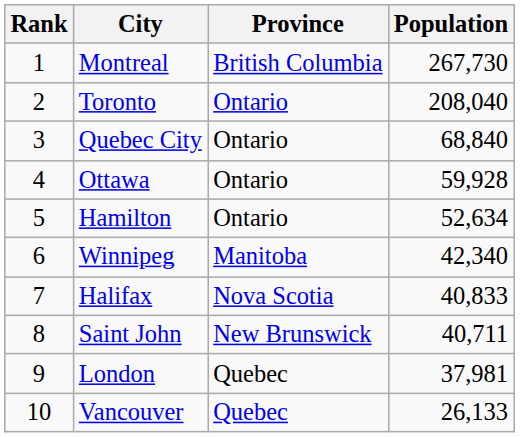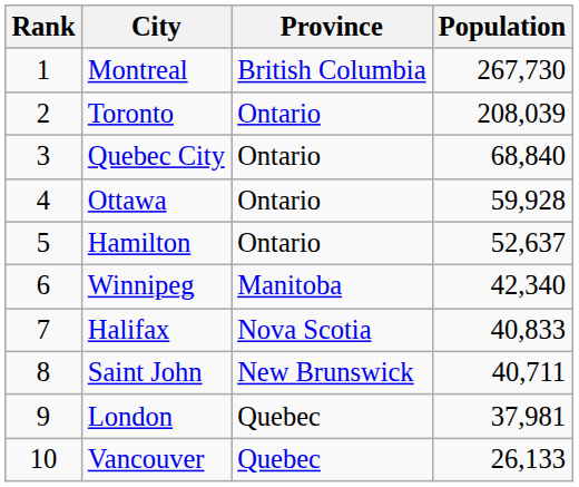 <table class="wikitable sortable">
 <tr>
 <th>Rank</th>
 <th>City</th>
 <th>Province</th>
 <th>Population</th>
 </tr>
 <tr>
 <td align=center>1</td>
 <td><a href='#'>Montreal</a></td>
 <td><a href='#'>British Columbia</a></td>
 <td align=right>267,730</td>
 </tr>
 <tr>
 <td align=center>2</td>
 <td><a href='#'>Toronto</a></td>
 <td><a href='#'>Ontario</a></td>
-<td align=right>208,040</td>
+<td align=right>208,039</td>
 </tr>
 <tr>
 <td align=center>3</td>
 <td><a href='#'>Quebec City</a></td>
 <td>Ontario</td>
 <td align=right>68,840</td>
 </tr>
 <tr>
 <td align=center>4</td>
 <td><a href='#'>Ottawa</a></td>
 <td>Ontario</td>
 <td align=right>59,928</td>
 </tr>
 <tr>
 <td align=center>5</td>
 <td><a href='#'>Hamilton</a></td>
 <td>Ontario</td>
-<td align=right>52,634</td>
+<td align=right>52,637</td>
 </tr>
 <tr>
 <td align=center>6</td>
 <td><a href='#'>Winnipeg</a></td>
 <td><a href='#'>Manitoba</a></td>
 <td align=right>42,340</td>
 </tr>
 <tr>
 <td align=center>7</td>
 <td><a href='#'>Halifax</a></td>
 <td><a href='#'>Nova Scotia</a></td>
 <td align=right>40,833</td>
 </tr>
 <tr>
 <td align=center>8</td>
 <td><a href='#'>Saint John</a></td>
 <td><a href='#'>New Brunswick</a></td>
 <td align=right>40,711</td>
 </tr>
 <tr>
 <td align=center>9</td>
 <td><a href='#'>London</a></td>
 <td>Quebec</td>
 <td align=right>37,981</td>
 </tr>
 <tr>
 <td align=center>10</td>
 <td><a href='#'>Vancouver</a></td>
 <td><a href='#'>Quebec</a></td>
 <td align=right>26,133</td>
 </tr>
 </table>
